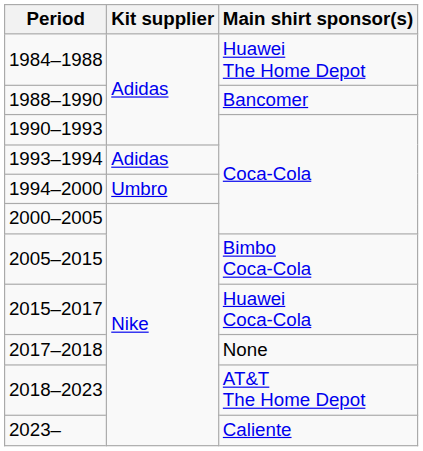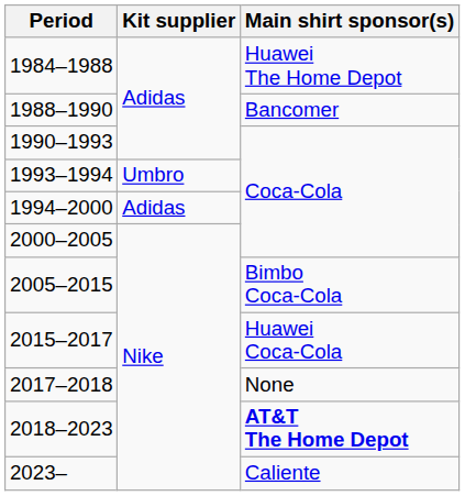 <table class="wikitable" style="text-align: left">
 <tr>
 <th>Period</th>
 <th>Kit supplier</th>
 <th>Main shirt sponsor(s)</th>
 </tr>
 <tr>
 <td>1984–1988</td>
 <td rowspan=3> <a href='#'>Adidas</a></td>
 <td> <a href='#'>Huawei</a><br> <a href='#'>The Home Depot</a></td>
 </tr>
 <tr>
 <td>1988–1990</td>
 <td> <a href='#'>Bancomer</a></td>
 </tr>
 <tr>
 <td>1990–1993</td>
 <td rowspan=4> <a href='#'>Coca-Cola</a></td>
 </tr>
 <tr>
 <td>1993–1994</td>
-<td> <a href='#'>Adidas</a></td>
+<td> <a href='#'>Umbro</a></td>
 </tr>
 <tr>
 <td>1994–2000</td>
-<td> <a href='#'>Umbro</a></td>
+<td> <a href='#'>Adidas</a></td>
 </tr>
 <tr>
 <td>2000–2005</td>
 <td rowspan=6> <a href='#'>Nike</a></td>
 </tr>
 <tr>
 <td>2005–2015</td>
 <td> <a href='#'>Bimbo</a><br> <a href='#'>Coca-Cola</a></td>
 </tr>
 <tr>
 <td>2015–2017</td>
 <td> <a href='#'>Huawei</a><br> <a href='#'>Coca-Cola</a></td>
 </tr>
 <tr>
 <td>2017–2018</td>
 <td>None</td>
 </tr>
 <tr>
 <td>2018–2023</td>
-<td> <a href='#'>AT&T</a><br> <a href='#'>The Home Depot</a></td>
+<td><strong> <a href='#'>AT&T</a><br> <a href='#'>The Home Depot</a></strong></td>
 </tr>
 <tr>
 <td>2023–</td>
 <td rowspan="2"> <a href='#'>Caliente</a></td>
 </tr>
 </table>
